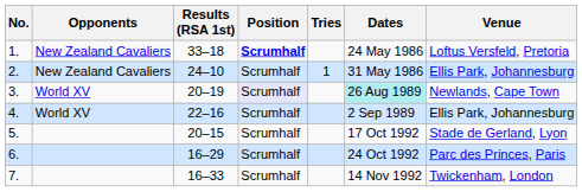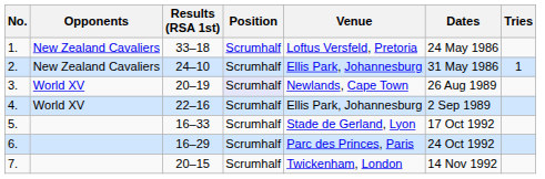 <table class="wikitable unsortable">
 <tr>
 <th>No.</th>
 <th>Opponents</th>
 <th>Results <br> (RSA 1st)</th>
 <th>Position</th>
+<th>Venue</th>
+<th>Dates</th>
 <th>Tries</th>
-<th>Dates</th>
-<th>Venue</th>
 </tr>
 <tr>
 <td>1.</td>
 <td><a href='#'>New Zealand Cavaliers</a></td>
 <td align="center">33–18</td>
-<td><strong><a href='#'>Scrumhalf</a></strong></td>
+<td><a href='#'>Scrumhalf</a></td>
+<td><a href='#'>Loftus Versfeld</a>, <a href='#'>Pretoria</a></td>
+<td>24 May 1986</td>
 <td></td>
-<td>24 May 1986</td>
-<td><a href='#'>Loftus Versfeld</a>, <a href='#'>Pretoria</a></td>
 </tr>
 <tr style="background: #D0E6FF;">
 <td>2.</td>
 <td>New Zealand Cavaliers</td>
 <td align="center">24–10</td>
 <td>Scrumhalf</td>
+<td><a href='#'>Ellis Park</a>, <a href='#'>Johannesburg</a></td>
+<td>31 May 1986</td>
 <td align="center">1</td>
-<td>31 May 1986</td>
-<td><a href='#'>Ellis Park</a>, <a href='#'>Johannesburg</a></td>
 </tr>
 <tr>
 <td>3.</td>
 <td><a href='#'>World XV</a></td>
 <td align="center">20–19</td>
 <td style="background: lavender;">Scrumhalf</td>
+<td><a href='#'>Newlands</a>, <a href='#'>Cape Town</a></td>
+<td>26 Aug 1989</td>
 <td></td>
-<td style="background: paleturquoise;">26 Aug 1989</td>
-<td><a href='#'>Newlands</a>, <a href='#'>Cape Town</a></td>
 </tr>
 <tr style="background: #D0E6FF;">
 <td>4.</td>
 <td>World XV</td>
 <td align="center">22–16</td>
 <td>Scrumhalf</td>
+<td>Ellis Park, Johannesburg</td>
+<td>2 Sep 1989</td>
 <td></td>
-<td>2 Sep 1989</td>
-<td>Ellis Park, Johannesburg</td>
 </tr>
 <tr>
 <td>5.</td>
 <td></td>
-<td align="center">20–15</td>
+<td align="center">16–33</td>
 <td>Scrumhalf</td>
+<td><a href='#'>Stade de Gerland</a>, <a href='#'>Lyon</a></td>
+<td>17 Oct 1992</td>
 <td></td>
-<td>17 Oct 1992</td>
-<td><a href='#'>Stade de Gerland</a>, <a href='#'>Lyon</a></td>
 </tr>
 <tr style="background: #D0E6FF;">
 <td>6.</td>
 <td></td>
 <td align="center">16–29</td>
 <td>Scrumhalf</td>
+<td><a href='#'>Parc des Princes</a>, <a href='#'>Paris</a></td>
+<td>24 Oct 1992</td>
 <td></td>
-<td>24 Oct 1992</td>
-<td><a href='#'>Parc des Princes</a>, <a href='#'>Paris</a></td>
 </tr>
 <tr>
 <td>7.</td>
 <td></td>
-<td align="center">16–33</td>
+<td align="center">20–15</td>
 <td>Scrumhalf</td>
+<td><a href='#'>Twickenham</a>, <a href='#'>London</a></td>
+<td>14 Nov 1992</td>
 <td></td>
-<td>14 Nov 1992</td>
-<td><a href='#'>Twickenham</a>, <a href='#'>London</a></td>
 </tr>
 </table>
